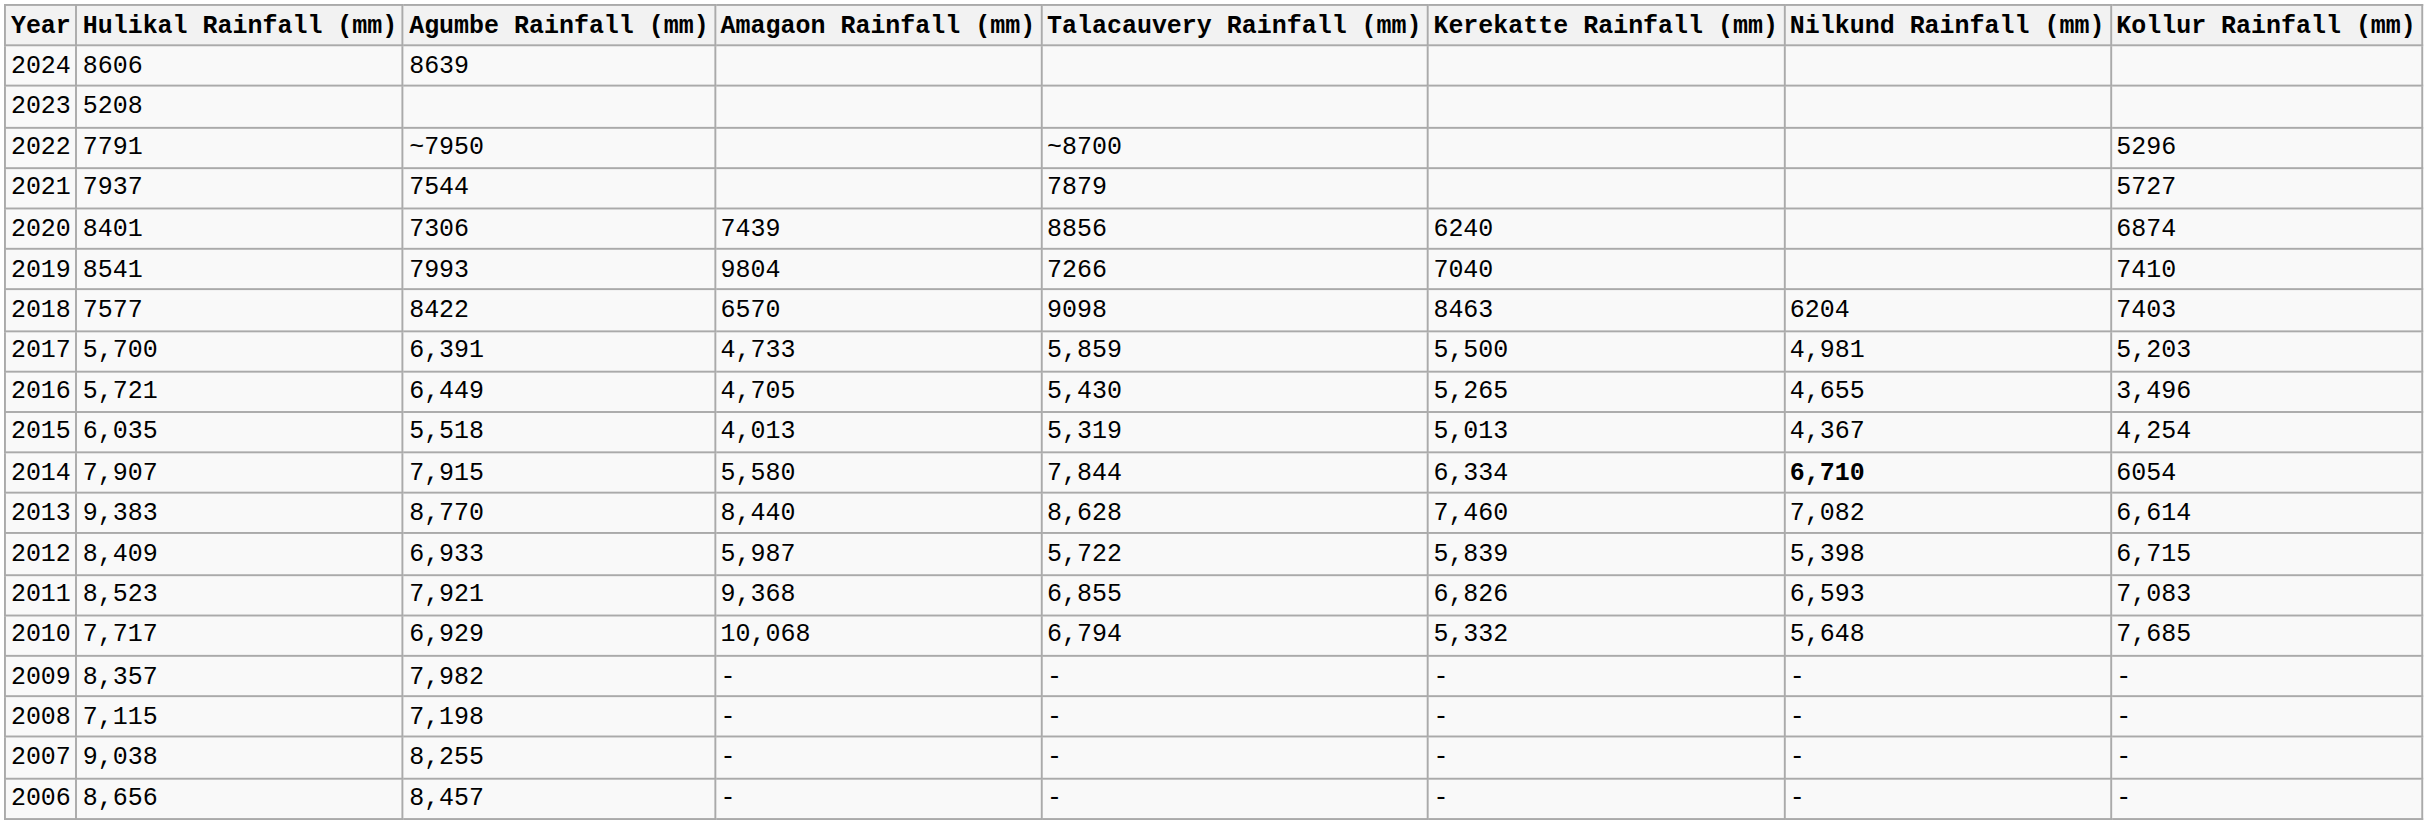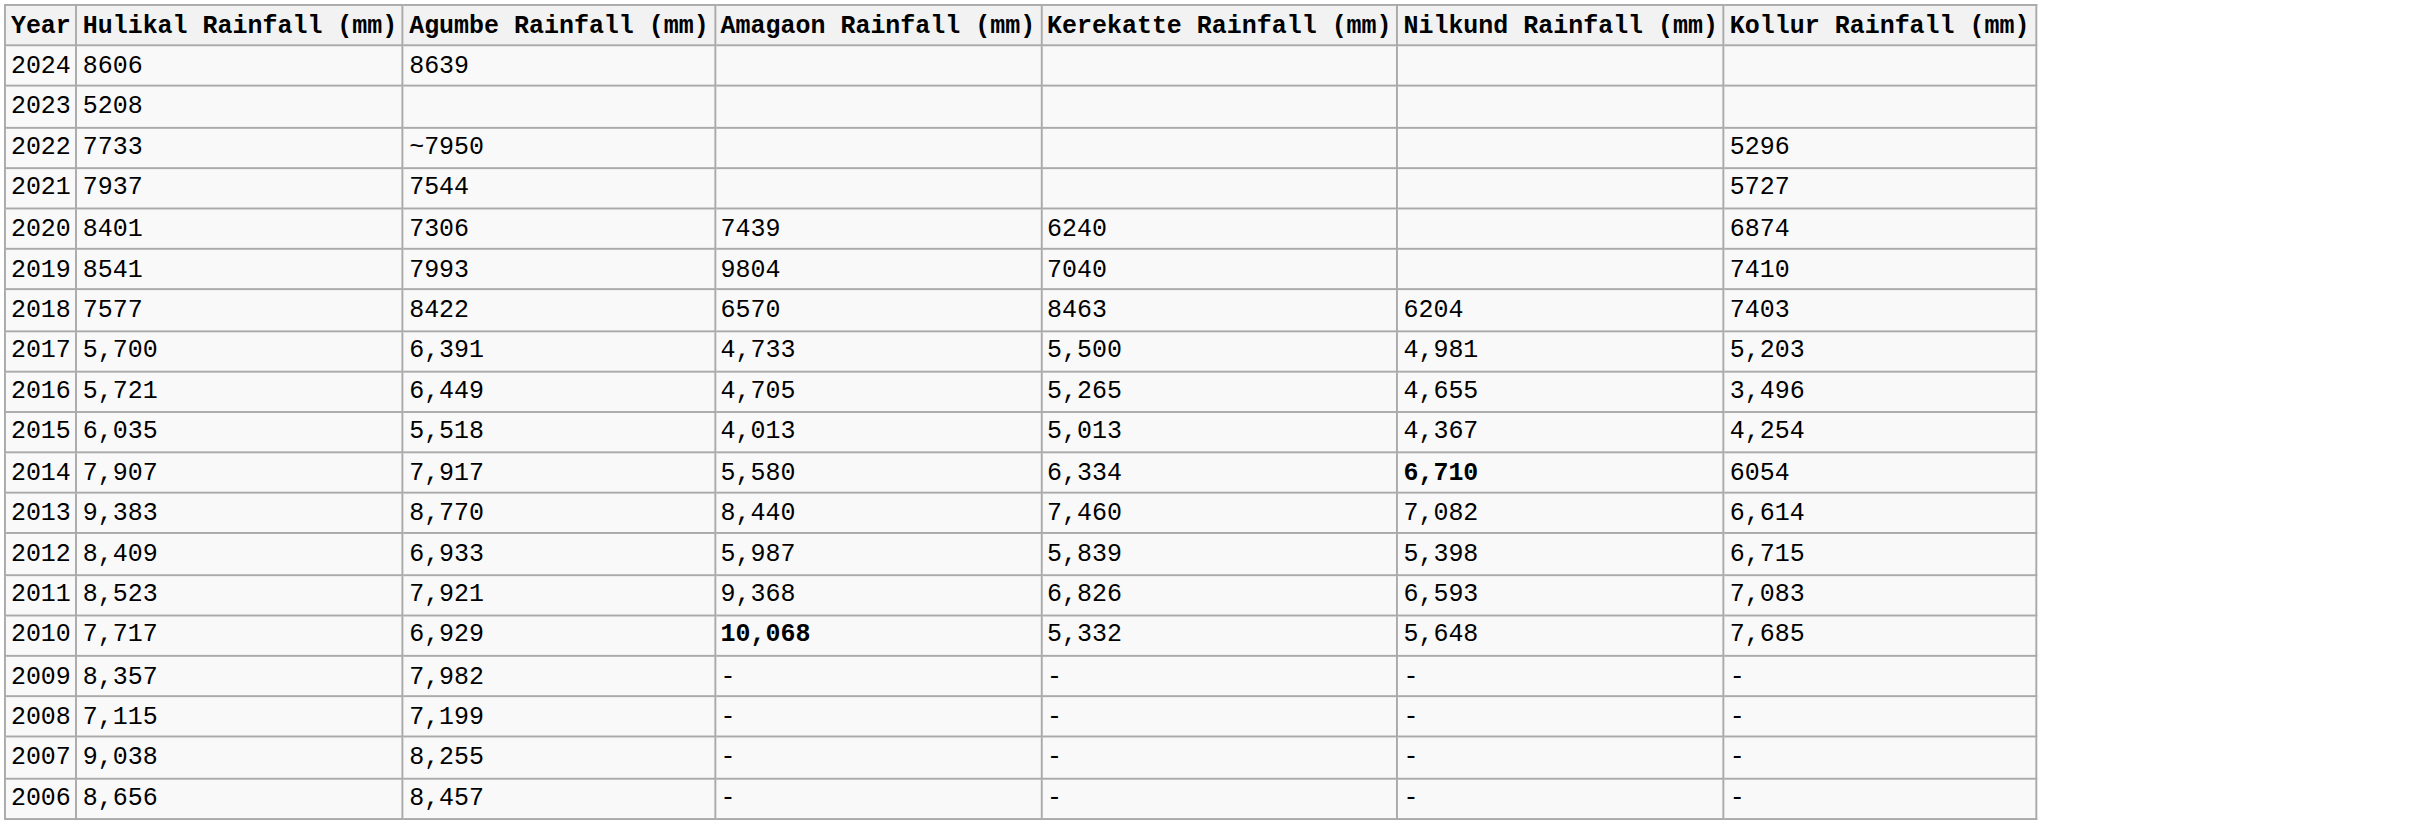 <table class="wikitable">
 <tr>
 <th>Year</th>
 <th>Hulikal Rainfall (mm)</th>
 <th>Agumbe Rainfall (mm)</th>
 <th>Amagaon Rainfall (mm)</th>
-<th>Talacauvery Rainfall (mm)</th>
 <th>Kerekatte Rainfall (mm)</th>
 <th>Nilkund Rainfall (mm)</th>
 <th>Kollur Rainfall (mm)</th>
 </tr>
 <tr>
 <td>2024</td>
 <td>8606</td>
 <td>8639</td>
-<td></td>
 <td></td>
 <td></td>
 <td></td>
 <td></td>
 </tr>
 <tr>
 <td>2023</td>
 <td>5208</td>
 <td></td>
 <td></td>
 <td></td>
 <td></td>
 <td></td>
-<td></td>
 </tr>
 <tr>
 <td>2022</td>
-<td>7791</td>
+<td>7733</td>
 <td>~7950</td>
 <td></td>
-<td>~8700</td>
 <td></td>
 <td></td>
 <td>5296</td>
 </tr>
 <tr>
 <td>2021</td>
 <td>7937</td>
 <td>7544</td>
 <td></td>
-<td>7879</td>
 <td></td>
 <td></td>
 <td>5727</td>
 </tr>
 <tr>
 <td>2020</td>
 <td>8401</td>
 <td>7306</td>
 <td>7439</td>
-<td>8856</td>
 <td>6240</td>
 <td></td>
 <td>6874</td>
 </tr>
 <tr>
 <td>2019</td>
 <td>8541</td>
 <td>7993</td>
 <td>9804</td>
-<td>7266</td>
 <td>7040</td>
 <td></td>
 <td>7410</td>
 </tr>
 <tr>
 <td>2018</td>
 <td>7577</td>
 <td>8422</td>
 <td>6570</td>
-<td>9098</td>
 <td>8463</td>
 <td>6204</td>
 <td>7403</td>
 </tr>
 <tr>
 <td>2017</td>
 <td>5,700</td>
 <td>6,391</td>
 <td>4,733</td>
-<td>5,859</td>
 <td>5,500</td>
 <td>4,981</td>
 <td>5,203</td>
 </tr>
 <tr>
 <td>2016</td>
 <td>5,721</td>
 <td>6,449</td>
 <td>4,705</td>
-<td>5,430</td>
 <td>5,265</td>
 <td>4,655</td>
 <td>3,496</td>
 </tr>
 <tr>
 <td>2015</td>
 <td>6,035</td>
 <td>5,518</td>
 <td>4,013</td>
-<td>5,319</td>
 <td>5,013</td>
 <td>4,367</td>
 <td>4,254</td>
 </tr>
 <tr>
 <td>2014</td>
 <td>7,907</td>
-<td>7,915</td>
+<td>7,917</td>
 <td>5,580</td>
-<td>7,844</td>
 <td>6,334</td>
 <td><strong>6,710</strong></td>
 <td>6054</td>
 </tr>
 <tr>
 <td>2013</td>
 <td>9,383</td>
 <td>8,770</td>
 <td>8,440</td>
-<td>8,628</td>
 <td>7,460</td>
 <td>7,082</td>
 <td>6,614</td>
 </tr>
 <tr>
 <td>2012</td>
 <td>8,409</td>
 <td>6,933</td>
 <td>5,987</td>
-<td>5,722</td>
 <td>5,839</td>
 <td>5,398</td>
 <td>6,715</td>
 </tr>
 <tr>
 <td>2011</td>
 <td>8,523</td>
 <td>7,921</td>
 <td>9,368</td>
-<td>6,855</td>
 <td>6,826</td>
 <td>6,593</td>
 <td>7,083</td>
 </tr>
 <tr>
 <td>2010</td>
 <td>7,717</td>
 <td>6,929</td>
-<td>10,068</td>
-<td>6,794</td>
+<td><strong>10,068</strong></td>
 <td>5,332</td>
 <td>5,648</td>
 <td>7,685</td>
 </tr>
 <tr>
 <td>2009</td>
 <td>8,357</td>
 <td>7,982</td>
 <td>-</td>
 <td>-</td>
 <td>-</td>
 <td>-</td>
-<td>-</td>
 </tr>
 <tr>
 <td>2008</td>
 <td>7,115</td>
-<td>7,198</td>
-<td>-</td>
+<td>7,199</td>
 <td>-</td>
 <td>-</td>
 <td>-</td>
 <td>-</td>
 </tr>
 <tr>
 <td>2007</td>
 <td>9,038</td>
 <td>8,255</td>
 <td>-</td>
 <td>-</td>
 <td>-</td>
 <td>-</td>
-<td>-</td>
 </tr>
 <tr>
 <td>2006</td>
 <td>8,656</td>
 <td>8,457</td>
 <td>-</td>
 <td>-</td>
 <td>-</td>
 <td>-</td>
-<td>-</td>
 </tr>
 </table>
